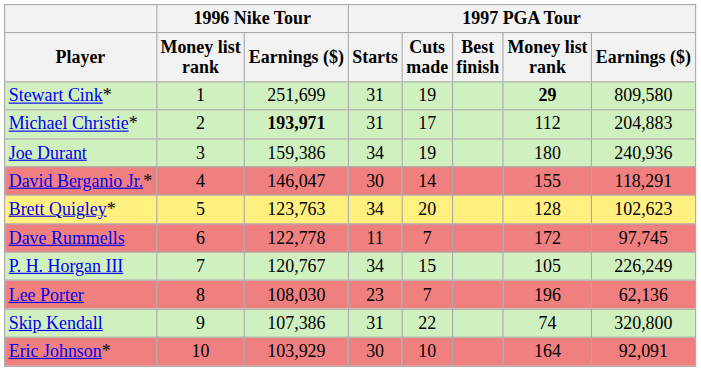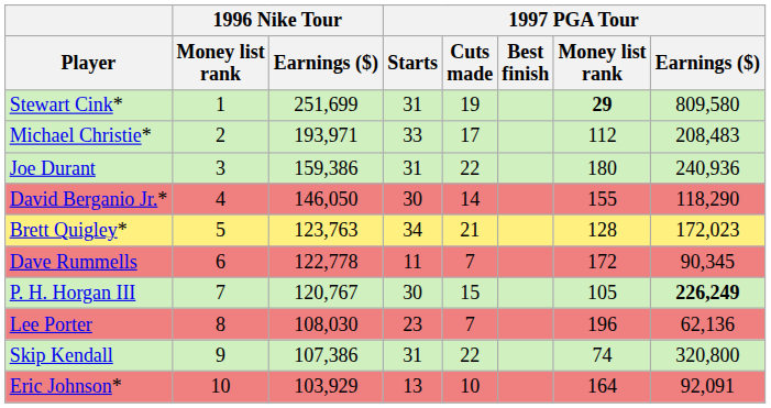 <table class="wikitable sortable" style="text-align:center">
 <tr>
 <th></th>
 <th colspan=2>1996 Nike Tour</th>
 <th colspan=6>1997 PGA Tour</th>
 </tr>
 <tr>
 <th>Player</th>
 <th>Money list<br>rank</th>
 <th>Earnings ($)</th>
 <th>Starts</th>
 <th>Cuts<br>made</th>
 <th>Best<br>finish</th>
 <th>Money list<br>rank</th>
 <th>Earnings ($)</th>
 </tr>
 <tr style="background:#D0F0C0;">
 <td align=left> <a href='#'>Stewart Cink</a>*</td>
 <td>1</td>
 <td>251,699</td>
 <td>31</td>
 <td>19</td>
 <td></td>
 <td><strong>29</strong></td>
 <td>809,580</td>
 </tr>
 <tr style="background:#D0F0C0;">
 <td align=left> <a href='#'>Michael Christie</a>*</td>
 <td>2</td>
-<td><strong>193,971</strong></td>
-<td>31</td>
+<td>193,971</td>
+<td>33</td>
 <td>17</td>
 <td></td>
 <td>112</td>
-<td>204,883</td>
+<td>208,483</td>
 </tr>
 <tr style="background:#D0F0C0;">
 <td align=left> <a href='#'>Joe Durant</a></td>
 <td>3</td>
 <td>159,386</td>
-<td>34</td>
-<td>19</td>
+<td>31</td>
+<td>22</td>
 <td></td>
 <td>180</td>
 <td>240,936</td>
 </tr>
 <tr style="background:#F08080;">
 <td align=left> <a href='#'>David Berganio Jr.</a>*</td>
 <td>4</td>
-<td>146,047</td>
+<td>146,050</td>
 <td>30</td>
 <td>14</td>
 <td></td>
 <td>155</td>
-<td>118,291</td>
+<td>118,290</td>
 </tr>
 <tr style="background:#FFF080;">
 <td align=left> <a href='#'>Brett Quigley</a>*</td>
 <td>5</td>
 <td>123,763</td>
 <td>34</td>
-<td>20</td>
+<td>21</td>
 <td></td>
 <td>128</td>
-<td>102,623</td>
+<td>172,023</td>
 </tr>
 <tr style="background:#F08080;">
 <td align=left> <a href='#'>Dave Rummells</a></td>
 <td>6</td>
 <td>122,778</td>
 <td>11</td>
 <td>7</td>
 <td></td>
 <td>172</td>
-<td>97,745</td>
+<td>90,345</td>
 </tr>
 <tr style="background:#D0F0C0;">
 <td align=left> <a href='#'>P. H. Horgan III</a></td>
 <td>7</td>
 <td>120,767</td>
-<td>34</td>
+<td>30</td>
 <td>15</td>
 <td></td>
 <td>105</td>
-<td>226,249</td>
+<td><strong>226,249</strong></td>
 </tr>
 <tr style="background:#F08080;">
 <td align=left> <a href='#'>Lee Porter</a></td>
 <td>8</td>
 <td>108,030</td>
 <td>23</td>
 <td>7</td>
 <td></td>
 <td>196</td>
 <td>62,136</td>
 </tr>
 <tr style="background:#D0F0C0;">
 <td align=left> <a href='#'>Skip Kendall</a></td>
 <td>9</td>
 <td>107,386</td>
 <td>31</td>
 <td>22</td>
 <td></td>
 <td>74</td>
 <td>320,800</td>
 </tr>
 <tr style="background:#F08080;">
 <td align=left> <a href='#'>Eric Johnson</a>*</td>
 <td>10</td>
 <td>103,929</td>
-<td>30</td>
+<td>13</td>
 <td>10</td>
 <td></td>
 <td>164</td>
 <td>92,091</td>
 </tr>
 </table>
